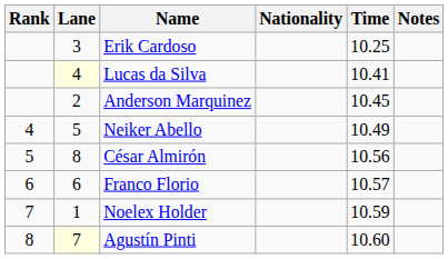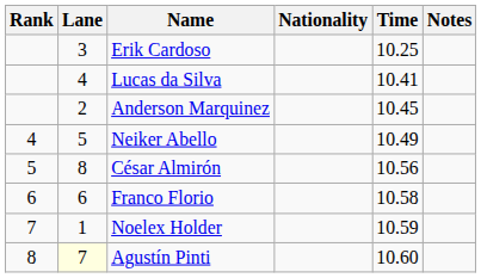 <table class="wikitable sortable" style="text-align:center">
 <tr>
 <th>Rank</th>
 <th>Lane</th>
 <th>Name</th>
 <th>Nationality</th>
 <th>Time</th>
 <th>Notes</th>
 </tr>
 <tr>
 <td></td>
 <td>3</td>
 <td align=left><a href='#'>Erik Cardoso</a></td>
 <td align=left></td>
 <td>10.25</td>
 <td></td>
 </tr>
 <tr>
 <td></td>
-<td style="background: lightyellow;">4</td>
+<td>4</td>
 <td align=left><a href='#'>Lucas da Silva</a></td>
 <td align=left></td>
 <td>10.41</td>
 <td></td>
 </tr>
 <tr>
 <td></td>
 <td>2</td>
 <td align=left><a href='#'>Anderson Marquinez</a></td>
 <td align=left></td>
 <td>10.45</td>
 <td></td>
 </tr>
 <tr>
 <td>4</td>
 <td>5</td>
 <td align=left><a href='#'>Neiker Abello</a></td>
 <td align=left></td>
 <td>10.49</td>
 <td></td>
 </tr>
 <tr>
 <td>5</td>
 <td>8</td>
 <td align=left><a href='#'>César Almirón</a></td>
 <td align=left></td>
 <td>10.56</td>
 <td></td>
 </tr>
 <tr>
 <td>6</td>
 <td>6</td>
 <td align=left><a href='#'>Franco Florio</a></td>
 <td align=left></td>
-<td>10.57</td>
+<td>10.58</td>
 <td></td>
 </tr>
 <tr>
 <td>7</td>
 <td>1</td>
 <td align=left><a href='#'>Noelex Holder</a></td>
 <td align=left></td>
 <td>10.59</td>
 <td></td>
 </tr>
 <tr>
 <td>8</td>
 <td style="background: lightyellow;">7</td>
 <td align=left><a href='#'>Agustín Pinti</a></td>
 <td align=left></td>
 <td>10.60</td>
 <td></td>
 </tr>
 </table>
